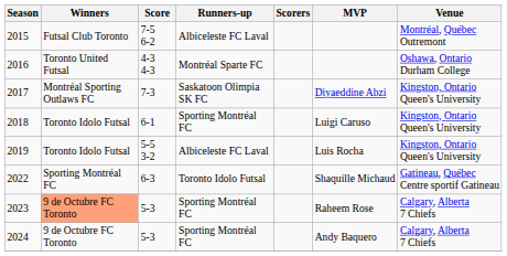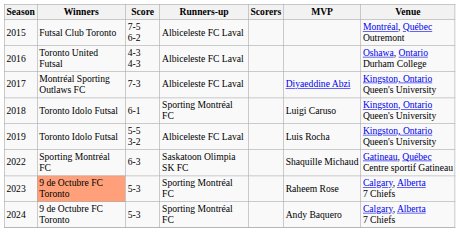 <table class="sortable wikitable">
 <tr>
 <th style="text-align: center">Season</th>
 <th width=140px>Winners</th>
 <th width=50px>Score</th>
 <th width=140px>Runners-up</th>
 <th>Scorers</th>
 <th>MVP</th>
 <th>Venue</th>
 </tr>
 <tr>
 <td>2015</td>
 <td>Futsal Club Toronto</td>
 <td>7-5<br>6-2</td>
 <td>Albiceleste FC Laval</td>
 <td></td>
 <td></td>
 <td><a href='#'>Montréal</a>, <a href='#'>Québec</a><br>Outremont</td>
 </tr>
 <tr>
 <td>2016</td>
 <td>Toronto United Futsal</td>
 <td>4-3<br>4-3</td>
-<td>Montréal Sparte FC</td>
+<td>Albiceleste FC Laval</td>
 <td></td>
 <td></td>
 <td><a href='#'>Oshawa</a>, <a href='#'>Ontario</a><br>Durham College</td>
 </tr>
 <tr>
 <td>2017</td>
 <td>Montréal Sporting Outlaws FC</td>
 <td>7-3</td>
-<td>Saskatoon Olimpia SK FC</td>
+<td>Albiceleste FC Laval</td>
 <td></td>
 <td><a href='#'>Diyaeddine Abzi</a></td>
 <td><a href='#'>Kingston, Ontario</a><br>Queen's University</td>
 </tr>
 <tr>
 <td>2018</td>
 <td>Toronto Idolo Futsal</td>
 <td>6-1</td>
 <td>Sporting Montréal FC</td>
 <td></td>
 <td>Luigi Caruso</td>
 <td><a href='#'>Kingston, Ontario</a><br>Queen's University</td>
 </tr>
 <tr>
 <td>2019</td>
 <td>Toronto Idolo Futsal</td>
 <td>5-5 <br>3-2</td>
 <td>Albiceleste FC Laval</td>
 <td></td>
 <td>Luis Rocha</td>
 <td><a href='#'>Kingston, Ontario</a><br>Queen's University</td>
 </tr>
 <tr>
 <td>2022</td>
 <td>Sporting Montréal FC</td>
 <td>6-3</td>
-<td>Toronto Idolo Futsal</td>
+<td>Saskatoon Olimpia SK FC</td>
 <td></td>
 <td>Shaquille Michaud</td>
 <td><a href='#'>Gatineau</a>, <a href='#'>Québec</a><br>Centre sportif Gatineau</td>
 </tr>
 <tr>
 <td>2023</td>
 <td style="background: lightsalmon;">9 de Octubre FC Toronto</td>
 <td>5-3</td>
 <td>Sporting Montréal FC</td>
 <td></td>
 <td>Raheem Rose</td>
 <td><a href='#'>Calgary</a>, <a href='#'>Alberta</a><br>7 Chiefs</td>
 </tr>
 <tr>
 <td>2024</td>
 <td>9 de Octubre FC Toronto</td>
 <td>5-3</td>
 <td>Sporting Montréal FC</td>
 <td></td>
 <td>Andy Baquero</td>
 <td><a href='#'>Calgary</a>, <a href='#'>Alberta</a><br>7 Chiefs</td>
 </tr>
 <tr>
 </tr>
 </table>
